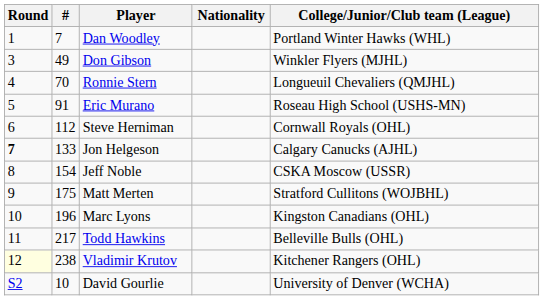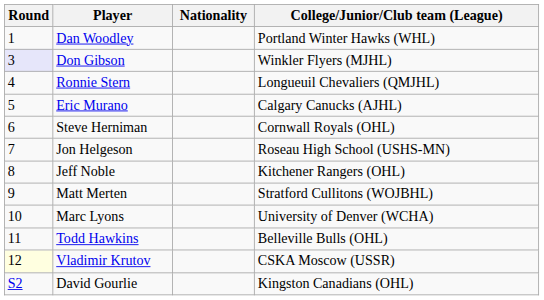 <table class="wikitable">
 <tr align="center">
 <th bgcolor="#DDDDFF" width="4.0%">Round</th>
-<th bgcolor="#DDDDFF" width="4.0%">#</th>
 <th bgcolor="#DDDDFF" width="21.0%">Player</th>
 <th bgcolor="#DDDDFF" width="14.5%">Nationality</th>
 <th bgcolor="#DDDDFF" width="50.0%">College/Junior/Club team (League)</th>
 </tr>
 <tr>
 <td>1</td>
-<td>7</td>
 <td><a href='#'>Dan Woodley</a></td>
 <td></td>
 <td>Portland Winter Hawks (WHL)</td>
 </tr>
 <tr>
-<td>3</td>
-<td>49</td>
+<td style="background: lavender;">3</td>
 <td><a href='#'>Don Gibson</a></td>
 <td></td>
 <td>Winkler Flyers (MJHL)</td>
 </tr>
 <tr>
 <td>4</td>
-<td>70</td>
 <td><a href='#'>Ronnie Stern</a></td>
 <td></td>
 <td>Longueuil Chevaliers (QMJHL)</td>
 </tr>
 <tr>
 <td>5</td>
-<td>91</td>
 <td><a href='#'>Eric Murano</a></td>
 <td></td>
-<td>Roseau High School (USHS-MN)</td>
+<td>Calgary Canucks (AJHL)</td>
 </tr>
 <tr>
 <td>6</td>
-<td>112</td>
 <td>Steve Herniman</td>
 <td></td>
 <td>Cornwall Royals (OHL)</td>
 </tr>
 <tr>
-<td><strong>7</strong></td>
-<td>133</td>
+<td>7</td>
 <td>Jon Helgeson</td>
 <td></td>
-<td>Calgary Canucks (AJHL)</td>
+<td>Roseau High School (USHS-MN)</td>
 </tr>
 <tr>
 <td>8</td>
-<td>154</td>
 <td>Jeff Noble</td>
 <td></td>
-<td>CSKA Moscow (USSR)</td>
+<td>Kitchener Rangers (OHL)</td>
 </tr>
 <tr>
 <td>9</td>
-<td>175</td>
 <td>Matt Merten</td>
 <td></td>
 <td>Stratford Cullitons (WOJBHL)</td>
 </tr>
 <tr>
 <td>10</td>
-<td>196</td>
 <td>Marc Lyons</td>
 <td></td>
-<td>Kingston Canadians (OHL)</td>
+<td>University of Denver (WCHA)</td>
 </tr>
 <tr>
 <td>11</td>
-<td>217</td>
 <td><a href='#'>Todd Hawkins</a></td>
 <td></td>
 <td>Belleville Bulls (OHL)</td>
 </tr>
 <tr>
 <td style="background: lightyellow;">12</td>
-<td>238</td>
 <td><a href='#'>Vladimir Krutov</a></td>
 <td></td>
-<td>Kitchener Rangers (OHL)</td>
+<td>CSKA Moscow (USSR)</td>
 </tr>
 <tr>
 <td><a href='#'>S2</a></td>
-<td>10</td>
 <td>David Gourlie</td>
 <td></td>
-<td>University of Denver (WCHA)</td>
+<td>Kingston Canadians (OHL)</td>
 </tr>
 </table>
